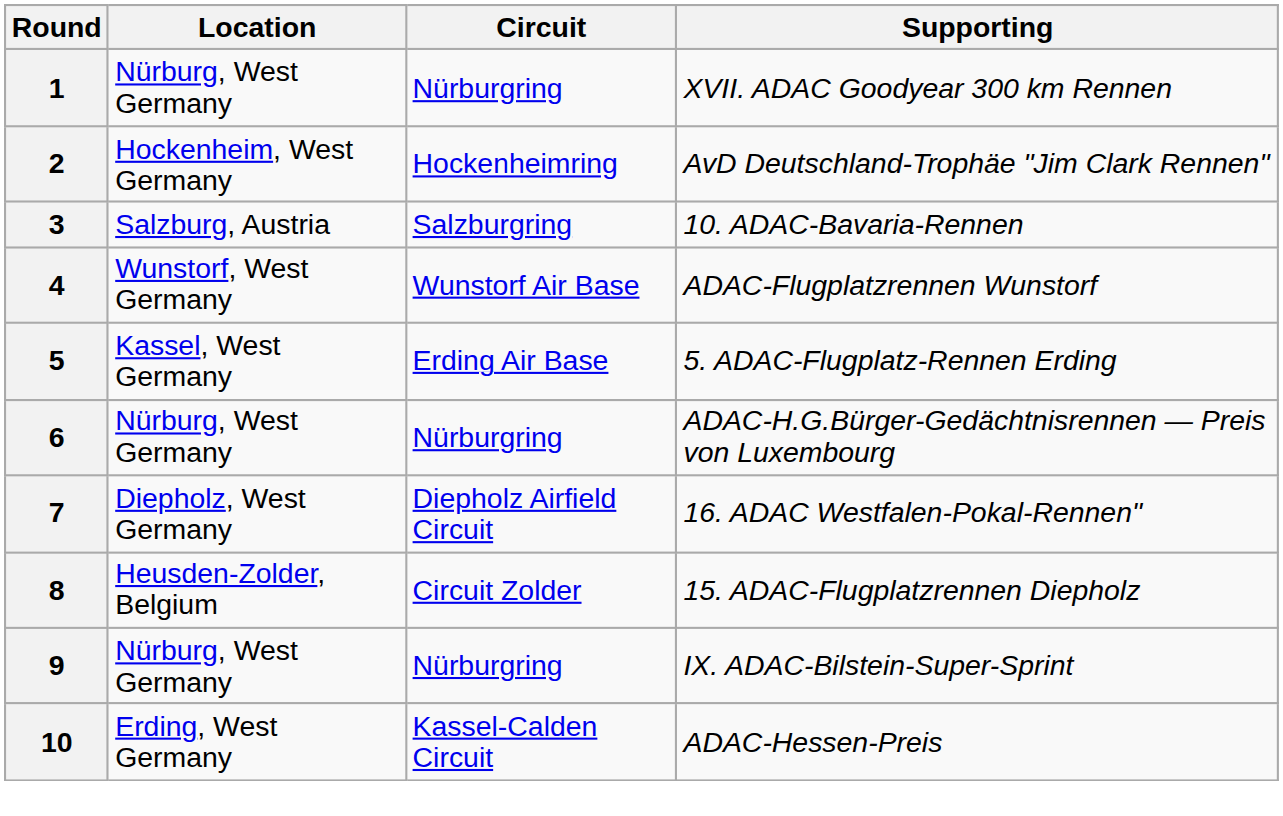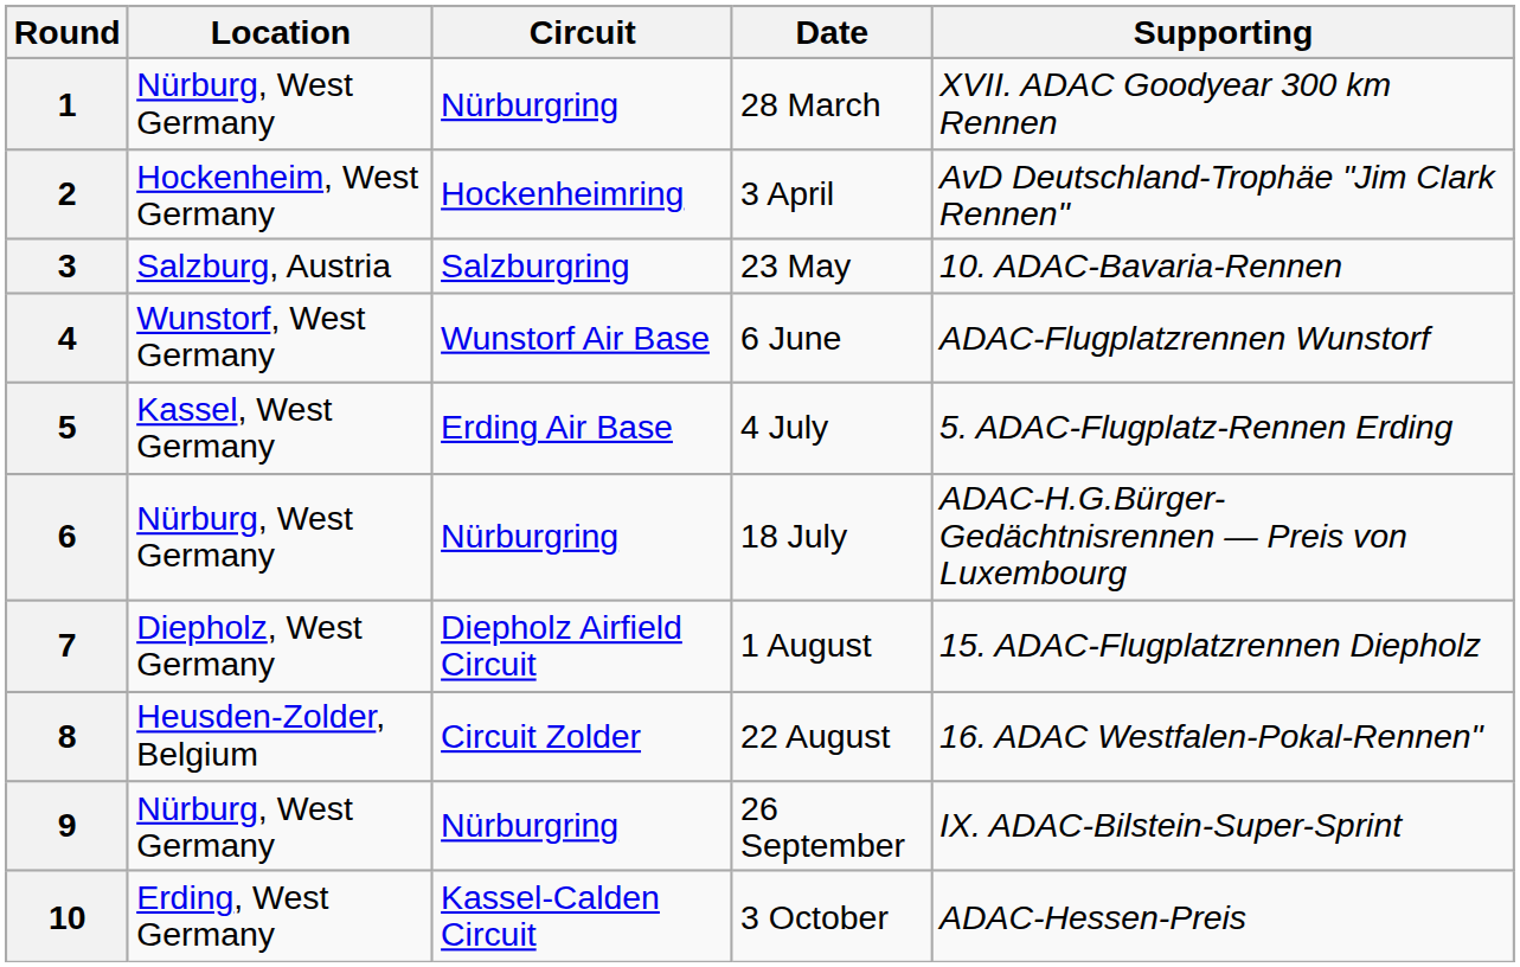 <table class="wikitable" style="font-size: 85%;">
 <tr>
 <th>Round</th>
 <th>Location</th>
 <th>Circuit</th>
+<th>Date</th>
 <th>Supporting</th>
 </tr>
 <tr>
 <th>1</th>
 <td> <a href='#'>Nürburg</a>, West Germany</td>
 <td><a href='#'>Nürburgring</a></td>
+<td>28 March</td>
 <td><em>XVII. ADAC Goodyear 300 km Rennen</em></td>
 </tr>
 <tr>
 <th>2</th>
 <td> <a href='#'>Hockenheim</a>, West Germany</td>
 <td><a href='#'>Hockenheimring</a></td>
+<td>3 April</td>
 <td><em>AvD Deutschland-Trophäe "Jim Clark Rennen"</em></td>
 </tr>
 <tr>
 <th>3</th>
 <td> <a href='#'>Salzburg</a>, Austria</td>
 <td><a href='#'>Salzburgring</a></td>
+<td>23 May</td>
 <td><em>10. ADAC-Bavaria-Rennen</em></td>
 </tr>
 <tr>
 <th>4</th>
 <td> <a href='#'>Wunstorf</a>, West Germany</td>
 <td><a href='#'>Wunstorf Air Base</a></td>
+<td>6 June</td>
 <td><em>ADAC-Flugplatzrennen Wunstorf</em></td>
 </tr>
 <tr>
 <th>5</th>
 <td> <a href='#'>Kassel</a>, West Germany</td>
 <td><a href='#'>Erding Air Base</a></td>
+<td>4 July</td>
 <td><em>5. ADAC-Flugplatz-Rennen Erding</em></td>
 </tr>
 <tr>
 <th>6</th>
 <td> <a href='#'>Nürburg</a>, West Germany</td>
 <td><a href='#'>Nürburgring</a></td>
+<td>18 July</td>
 <td><em>ADAC-H.G.Bürger-Gedächtnisrennen — Preis von Luxembourg</em></td>
 </tr>
 <tr>
 <th>7</th>
 <td> <a href='#'>Diepholz</a>, West Germany</td>
 <td><a href='#'>Diepholz Airfield Circuit</a></td>
-<td><em>16. ADAC Westfalen-Pokal-Rennen"</em></td>
+<td>1 August</td>
+<td><em>15. ADAC-Flugplatzrennen Diepholz</em></td>
 </tr>
 <tr>
 <th>8</th>
 <td> <a href='#'>Heusden-Zolder</a>, Belgium</td>
 <td><a href='#'>Circuit Zolder</a></td>
-<td><em>15. ADAC-Flugplatzrennen Diepholz</em></td>
+<td>22 August</td>
+<td><em>16. ADAC Westfalen-Pokal-Rennen"</em></td>
 </tr>
 <tr>
 <th>9</th>
 <td> <a href='#'>Nürburg</a>, West Germany</td>
 <td><a href='#'>Nürburgring</a></td>
+<td>26 September</td>
 <td><em>IX. ADAC-Bilstein-Super-Sprint</em></td>
 </tr>
 <tr>
 <th>10</th>
 <td> <a href='#'>Erding</a>, West Germany</td>
 <td><a href='#'>Kassel-Calden Circuit</a></td>
+<td>3 October</td>
 <td><em>ADAC-Hessen-Preis</em></td>
 </tr>
 </table>
